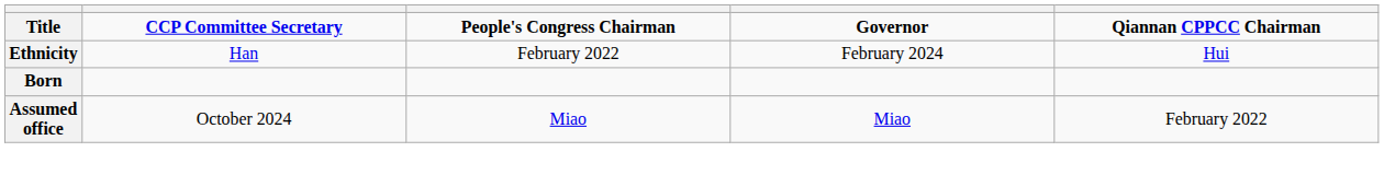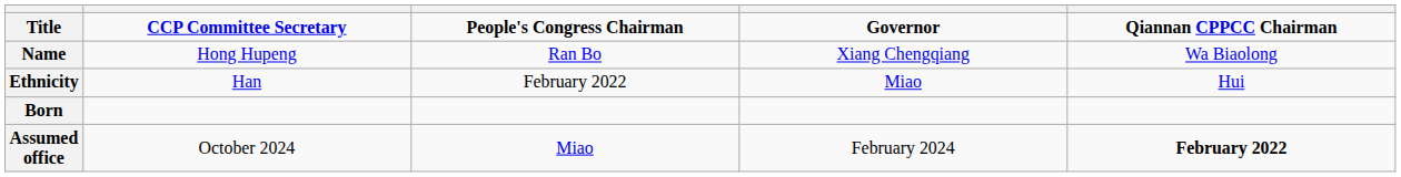 <table class="wikitable" style="margin:1em auto 1em auto; text-align:center">
 <tr>
 <th></th>
 <th style="width:25%"></th>
 <th style="width:25%"></th>
 <th style="width:25%"></th>
 <th style="width:25%"></th>
 </tr>
 <tr>
 <th>Title</th>
 <td style="text-align:center;"><strong><a href='#'>CCP Committee Secretary</a></strong></td>
 <td style="text-align:center;"><strong>People's Congress Chairman</strong></td>
 <td style="text-align:center;"><strong>Governor</strong></td>
 <td style="text-align:center;"><strong>Qiannan <a href='#'>CPPCC</a> Chairman</strong></td>
 </tr>
 <tr>
+<th>Name</th>
+<td><a href='#'>Hong Hupeng</a></td>
+<td><a href='#'>Ran Bo</a></td>
+<td><a href='#'>Xiang Chengqiang</a></td>
+<td><a href='#'>Wa Biaolong</a></td>
+</tr>
+<tr>
 <th>Ethnicity</th>
 <td><a href='#'>Han</a></td>
 <td>February 2022</td>
-<td>February 2024</td>
+<td><a href='#'>Miao</a></td>
 <td><a href='#'>Hui</a></td>
 </tr>
 <tr>
 <th>Born</th>
 <td></td>
 <td></td>
 <td></td>
 <td></td>
 </tr>
 <tr>
 <th>Assumed office</th>
 <td>October 2024</td>
 <td><a href='#'>Miao</a></td>
-<td><a href='#'>Miao</a></td>
-<td>February 2022</td>
+<td>February 2024</td>
+<td><strong>February 2022</strong></td>
 </tr>
 </table>
